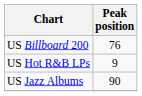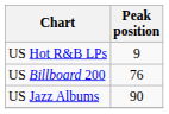 <table class="wikitable">
 <tr>
 <th>Chart</th>
 <th>Peak<br>position</th>
 </tr>
 <tr>
+<td>US <a href='#'>Hot R&B LPs</a></td>
+<td align=center>9</td>
+</tr>
+<tr>
 <td>US <a href='#'><em>Billboard</em> 200</a></td>
 <td align=center>76</td>
-</tr>
-<tr>
-<td>US <a href='#'>Hot R&B LPs</a></td>
-<td align=center>9</td>
 </tr>
 <tr>
 <td>US <a href='#'>Jazz Albums</a></td>
 <td align=center>90</td>
 </tr>
 <tr>
 </tr>
 </table>
